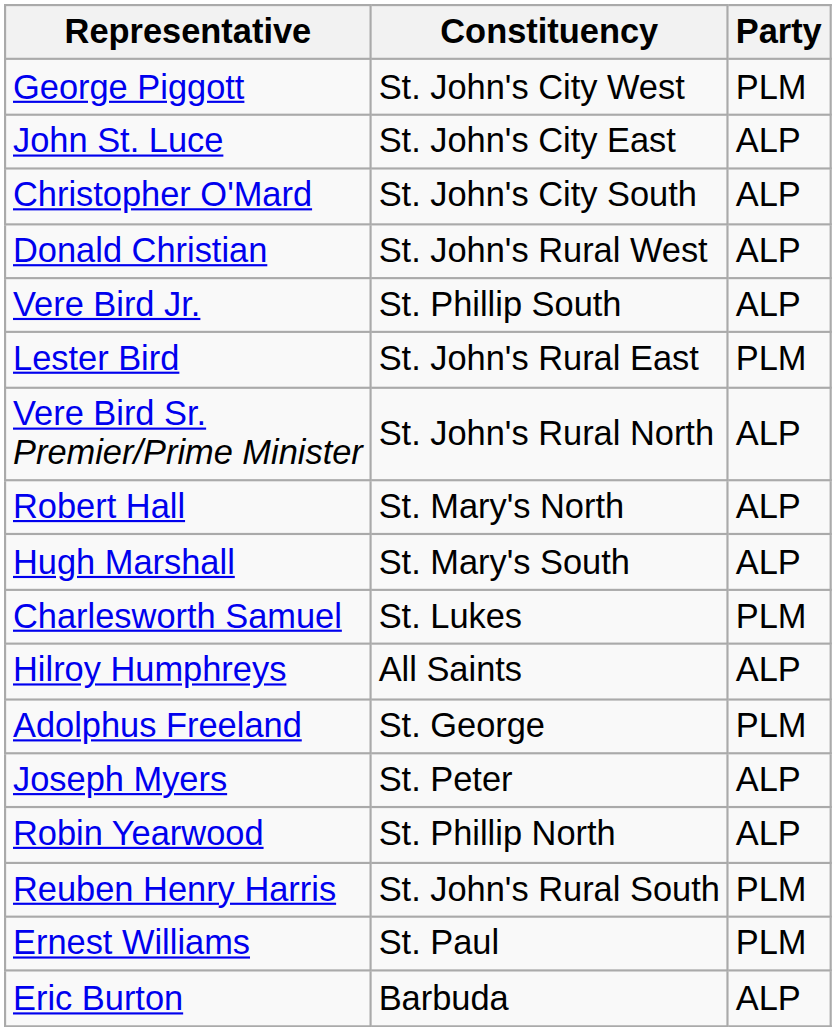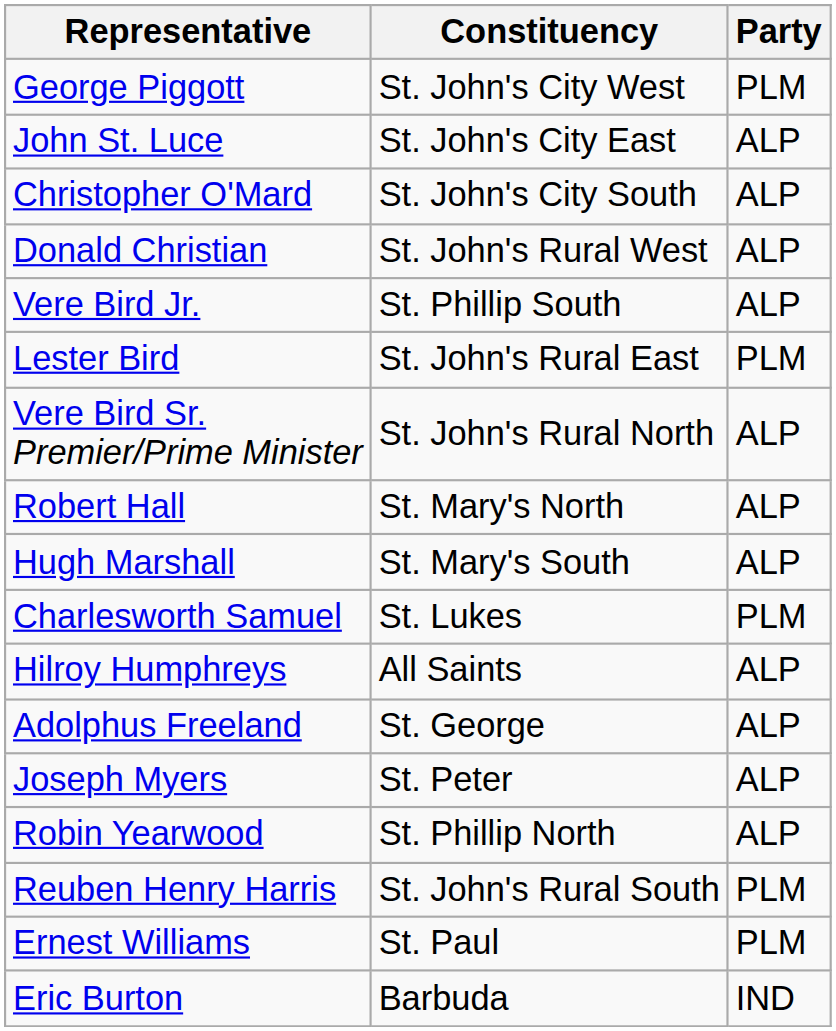 <table class="wikitable">
 <tr>
 <th><strong>Representative</strong></th>
 <th><strong>Constituency</strong></th>
 <th><strong>Party</strong></th>
 </tr>
 <tr>
 <td><a href='#'>George Piggott</a></td>
 <td>St. John's City West</td>
 <td>PLM</td>
 </tr>
 <tr>
 <td><a href='#'>John St. Luce</a></td>
 <td>St. John's City East</td>
 <td>ALP</td>
 </tr>
 <tr>
 <td><a href='#'>Christopher O'Mard</a></td>
 <td>St. John's City South</td>
 <td>ALP</td>
 </tr>
 <tr>
 <td><a href='#'>Donald Christian</a></td>
 <td>St. John's Rural West</td>
 <td>ALP</td>
 </tr>
 <tr>
 <td><a href='#'>Vere Bird Jr.</a></td>
 <td>St. Phillip South</td>
 <td>ALP</td>
 </tr>
 <tr>
 <td><a href='#'>Lester Bird</a></td>
 <td>St. John's Rural East</td>
 <td>PLM</td>
 </tr>
 <tr>
 <td><a href='#'>Vere Bird Sr.</a><br><em>Premier/Prime Minister</em></td>
 <td>St. John's Rural North</td>
 <td>ALP</td>
 </tr>
 <tr>
 <td><a href='#'>Robert Hall</a></td>
 <td>St. Mary's North</td>
 <td>ALP</td>
 </tr>
 <tr>
 <td><a href='#'>Hugh Marshall</a></td>
 <td>St. Mary's South</td>
 <td>ALP</td>
 </tr>
 <tr>
 <td><a href='#'>Charlesworth Samuel</a></td>
 <td>St. Lukes</td>
 <td>PLM</td>
 </tr>
 <tr>
 <td><a href='#'>Hilroy Humphreys</a></td>
 <td>All Saints</td>
 <td>ALP</td>
 </tr>
 <tr>
 <td><a href='#'>Adolphus Freeland</a></td>
 <td>St. George</td>
-<td>PLM</td>
+<td>ALP</td>
 </tr>
 <tr>
 <td><a href='#'>Joseph Myers</a></td>
 <td>St. Peter</td>
 <td>ALP</td>
 </tr>
 <tr>
 <td><a href='#'>Robin Yearwood</a></td>
 <td>St. Phillip North</td>
 <td>ALP</td>
 </tr>
 <tr>
 <td><a href='#'>Reuben Henry Harris</a></td>
 <td>St. John's Rural South</td>
 <td>PLM</td>
 </tr>
 <tr>
 <td><a href='#'>Ernest Williams</a></td>
 <td>St. Paul</td>
 <td>PLM</td>
 </tr>
 <tr>
 <td><a href='#'>Eric Burton</a></td>
 <td>Barbuda</td>
-<td>ALP</td>
+<td>IND</td>
 </tr>
 </table>
